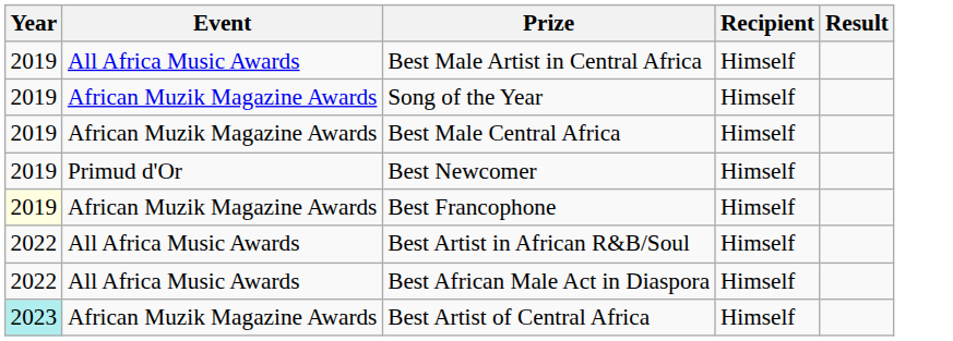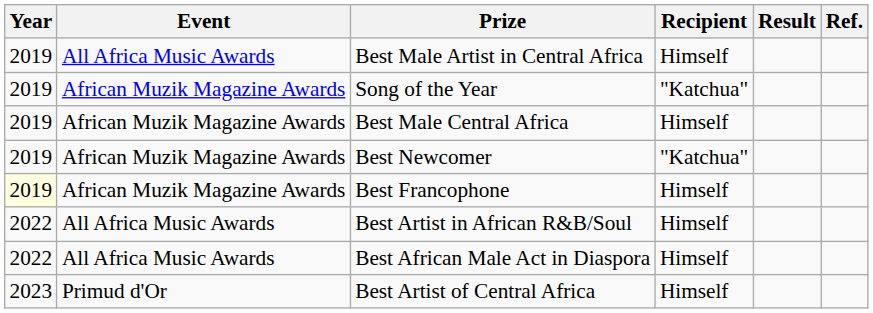 <table class="wikitable">
 <tr>
 <th>Year</th>
 <th>Event</th>
 <th>Prize</th>
 <th>Recipient</th>
 <th>Result</th>
+<th>Ref.</th>
 </tr>
 <tr>
 <td>2019</td>
 <td><a href='#'>All Africa Music Awards</a></td>
 <td>Best Male Artist in Central Africa</td>
 <td>Himself</td>
 <td></td>
+<td></td>
 </tr>
 <tr>
 <td>2019</td>
 <td><a href='#'>African Muzik Magazine Awards</a></td>
 <td>Song of the Year</td>
-<td Himself>Himself</td>
+<td>"Katchua"</td>
+<td></td>
 <td></td>
 </tr>
 <tr>
 <td>2019</td>
 <td>African Muzik Magazine Awards</td>
 <td>Best Male Central Africa</td>
 <td Himself>Himself</td>
 <td></td>
+<td></td>
 </tr>
 <tr>
 <td>2019</td>
-<td>Primud d'Or</td>
+<td>African Muzik Magazine Awards</td>
 <td>Best Newcomer</td>
-<td>Himself</td>
+<td>"Katchua"</td>
+<td></td>
 <td></td>
 </tr>
 <tr>
 <td style="background: lightyellow;">2019</td>
 <td>African Muzik Magazine Awards</td>
 <td>Best Francophone</td>
 <td Himself>Himself</td>
 <td></td>
+<td></td>
 </tr>
 <tr>
 <td>2022</td>
 <td>All Africa Music Awards</td>
 <td>Best Artist in African R&B/Soul</td>
 <td>Himself</td>
+<td></td>
 <td></td>
 </tr>
 <tr>
 <td>2022</td>
 <td>All Africa Music Awards</td>
 <td>Best African Male Act in Diaspora</td>
 <td>Himself</td>
 <td></td>
+<td></td>
 </tr>
 <tr>
-<td style="background: paleturquoise;">2023</td>
-<td>African Muzik Magazine Awards</td>
+<td>2023</td>
+<td>Primud d'Or</td>
 <td>Best Artist of Central Africa</td>
 <td Himself>Himself</td>
 <td></td>
+<td></td>
 </tr>
 </table>
